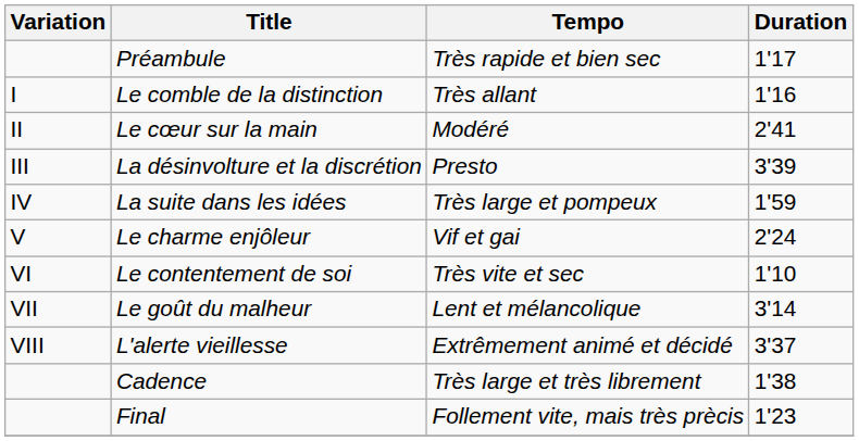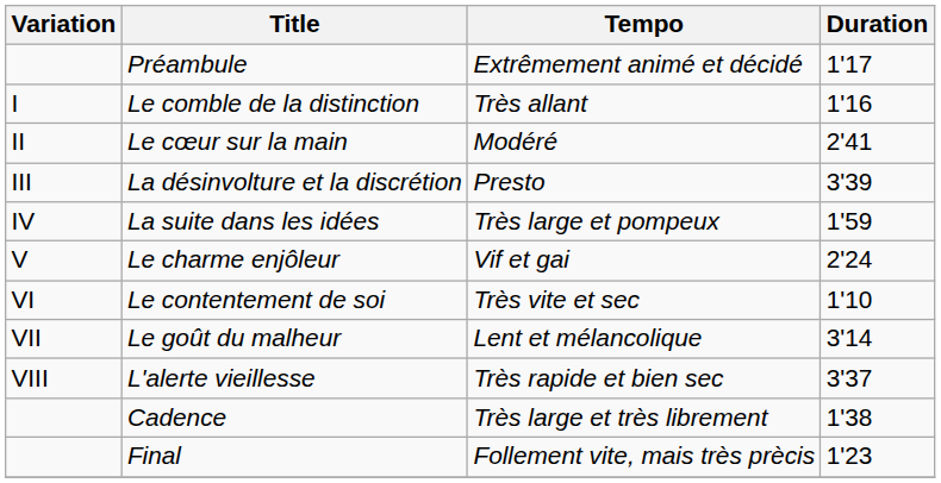 <table class="wikitable">
 <tr>
 <th>Variation</th>
 <th>Title</th>
 <th>Tempo</th>
 <th>Duration</th>
 </tr>
 <tr>
 <td></td>
 <td><em>Préambule</em></td>
-<td><em>Très rapide et bien sec</em></td>
+<td><em>Extrêmement animé et décidé</em></td>
 <td>1'17</td>
 </tr>
 <tr>
 <td>I</td>
 <td><em>Le comble de la distinction</em></td>
 <td><em>Très allant</em></td>
 <td>1'16</td>
 </tr>
 <tr>
 <td>II</td>
 <td><em>Le cœur sur la main</em></td>
 <td><em>Modéré</em></td>
 <td>2'41</td>
 </tr>
 <tr>
 <td>III</td>
 <td><em>La désinvolture et la discrétion</em></td>
 <td><em>Presto</em></td>
 <td>3'39</td>
 </tr>
 <tr>
 <td>IV</td>
 <td><em>La suite dans les idées</em></td>
 <td><em>Très large et pompeux</em></td>
 <td>1'59</td>
 </tr>
 <tr>
 <td>V</td>
 <td><em>Le charme enjôleur</em></td>
 <td><em>Vif et gai</em></td>
 <td>2'24</td>
 </tr>
 <tr>
 <td>VI</td>
 <td><em>Le contentement de soi</em></td>
 <td><em>Très vite et sec</em></td>
 <td>1'10</td>
 </tr>
 <tr>
 <td>VII</td>
 <td><em>Le goût du malheur</em></td>
 <td><em>Lent et mélancolique</em></td>
 <td>3'14</td>
 </tr>
 <tr>
 <td>VIII</td>
 <td><em>L'alerte vieillesse</em></td>
-<td><em>Extrêmement animé et décidé</em></td>
+<td><em>Très rapide et bien sec</em></td>
 <td>3'37</td>
 </tr>
 <tr>
 <td></td>
 <td><em>Cadence</em></td>
 <td><em>Très large et très librement</em></td>
 <td>1'38</td>
 </tr>
 <tr>
 <td></td>
 <td><em>Final</em></td>
 <td><em>Follement vite, mais très prècis</em></td>
 <td>1'23</td>
 </tr>
 <tr>
 </tr>
 </table>
